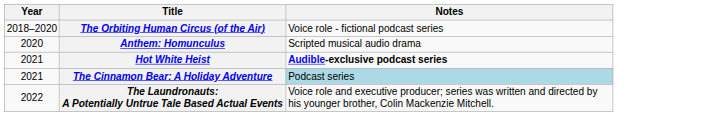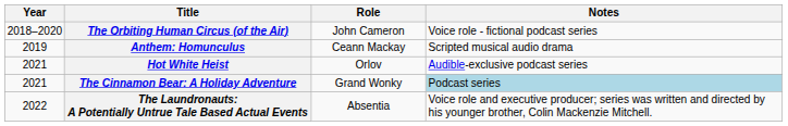 <table class="wikitable sortable" style="text-align: center;">
 <tr>
 <th style="min-width: 5em;">Year</th>
 <th style="min-width: 22em;">Title</th>
+<th style="min-width: 10em;">Role</th>
 <th class="unsortable" style="min-width: 32em;">Notes</th>
 </tr>
 <tr>
 <td>2018–2020</td>
 <th scope="row"><em><a href='#'>The Orbiting Human Circus (of the Air)</a></em></th>
+<td>John Cameron</td>
 <td style="text-align: left;">Voice role - fictional podcast series</td>
 </tr>
 <tr>
-<td>2020</td>
+<td>2019</td>
 <th scope="row"><em><a href='#'>Anthem: Homunculus</a></em></th>
+<td>Ceann Mackay</td>
 <td style="text-align: left;">Scripted musical audio drama</td>
 </tr>
 <tr>
 <td>2021</td>
 <th scope="row"><em><a href='#'>Hot White Heist</a></em></th>
-<td style="text-align: left;"><strong><a href='#'>Audible</a>-exclusive podcast series</strong></td>
+<td>Orlov</td>
+<td style="text-align: left;"><a href='#'>Audible</a>-exclusive podcast series</td>
 </tr>
 <tr>
 <td>2021</td>
 <th scope="row"><em><a href='#'>The Cinnamon Bear: A Holiday Adventure</a></em></th>
+<td>Grand Wonky</td>
 <td style="background: lightblue; text-align: left;">Podcast series</td>
 </tr>
 <tr>
 <td>2022</td>
 <th scope="row"><em>The Laundronauts:<br>A Potentially Untrue Tale Based Actual Events</em></th>
+<td>Absentia</td>
 <td style="text-align: left;">Voice role and executive producer; series was written and directed by<br>his younger brother, Colin Mackenzie Mitchell.</td>
 </tr>
 </table>
